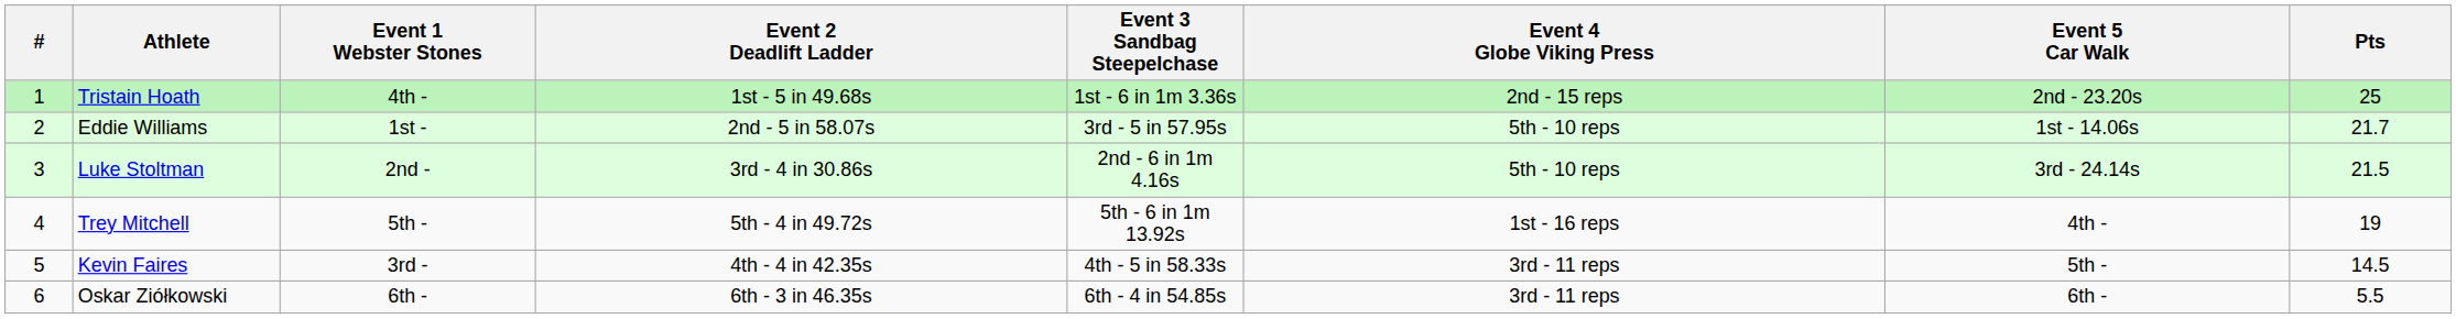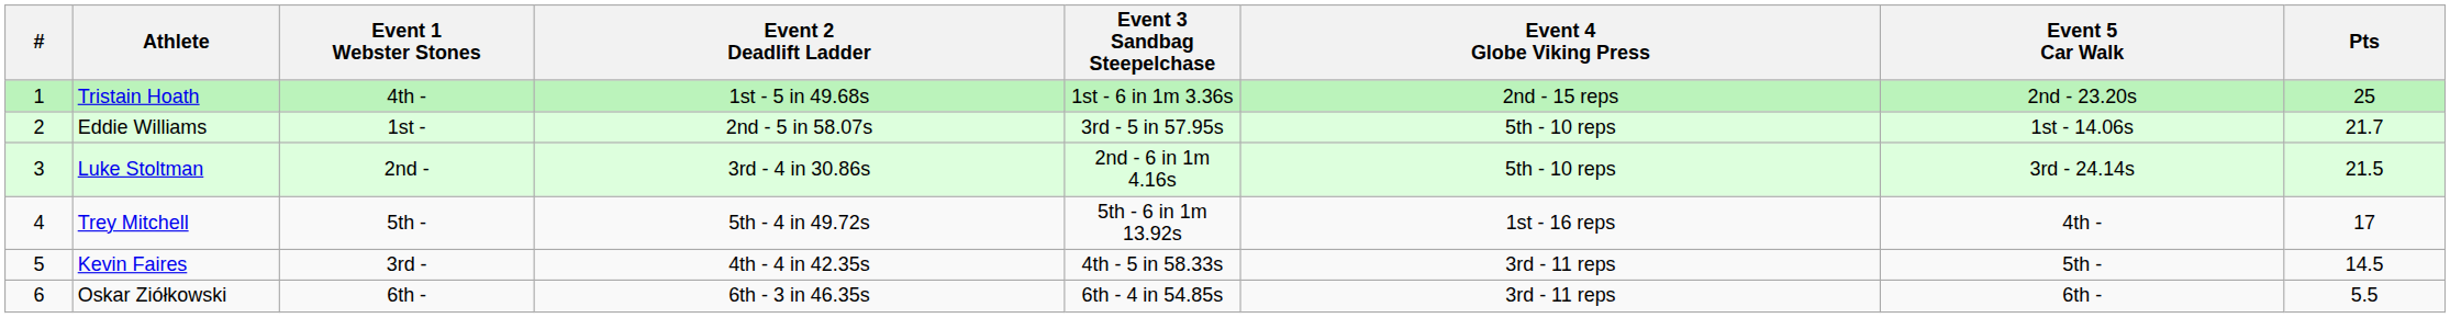 <table class="wikitable sortable" style="text-align:center;width: 100%;">
 <tr>
 <th>#</th>
 <th style=width:10em>Athlete</th>
 <th style=width:12.5em>Event 1<br>Webster Stones</th>
 <th>Event 2<br>Deadlift Ladder</th>
 <th style=width:8.5em>Event 3<br>Sandbag Steepelchase</th>
 <th>Event 4<br>Globe Viking Press</th>
 <th>Event 5<br>Car Walk</th>
 <th>Pts</th>
 </tr>
 <tr bgcolor=bbf3bb>
 <td>1</td>
 <td align=left> <a href='#'>Tristain Hoath</a></td>
 <td>4th - </td>
 <td>1st - 5 in 49.68s</td>
 <td>1st - 6 in 1m 3.36s</td>
 <td>2nd - 15 reps</td>
 <td>2nd - 23.20s</td>
 <td>25</td>
 </tr>
 <tr bgcolor=ddffdd>
 <td align="center">2</td>
 <td align=left> Eddie Williams</td>
 <td>1st - </td>
 <td>2nd - 5 in 58.07s</td>
 <td>3rd - 5 in 57.95s</td>
 <td>5th - 10 reps</td>
 <td>1st - 14.06s</td>
 <td align="center">21.7</td>
 </tr>
 <tr bgcolor=ddffdd>
 <td align="center">3</td>
 <td align=left> <a href='#'>Luke Stoltman</a></td>
 <td>2nd - </td>
 <td>3rd - 4 in 30.86s</td>
 <td>2nd - 6 in 1m 4.16s</td>
 <td>5th - 10 reps</td>
 <td>3rd - 24.14s</td>
 <td align="center">21.5</td>
 </tr>
 <tr>
 <td align="center">4</td>
 <td align=left> <a href='#'>Trey Mitchell</a></td>
 <td>5th - </td>
 <td>5th - 4 in 49.72s</td>
 <td>5th - 6 in 1m 13.92s</td>
 <td>1st - 16 reps</td>
 <td>4th - </td>
-<td align="center">19</td>
+<td align="center">17</td>
 </tr>
 <tr>
 <td align="center">5</td>
 <td align=left> <a href='#'>Kevin Faires</a></td>
 <td>3rd - </td>
 <td>4th - 4 in 42.35s</td>
 <td>4th - 5 in 58.33s</td>
 <td>3rd - 11 reps</td>
 <td>5th - </td>
 <td align="center">14.5</td>
 </tr>
 <tr>
 <td>6</td>
 <td align=left> Oskar Ziółkowski</td>
 <td>6th - </td>
 <td>6th - 3 in 46.35s</td>
 <td>6th - 4 in 54.85s</td>
 <td>3rd - 11 reps</td>
 <td>6th - </td>
 <td>5.5</td>
 </tr>
 </table>
